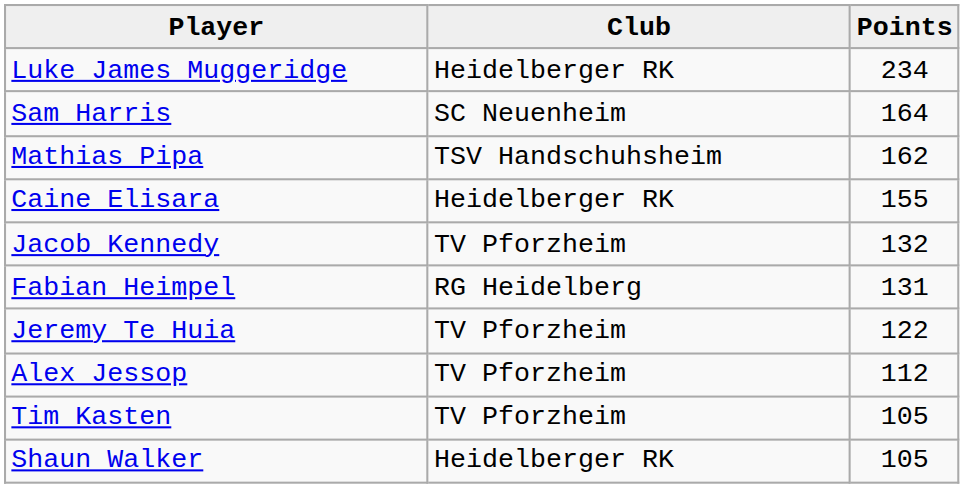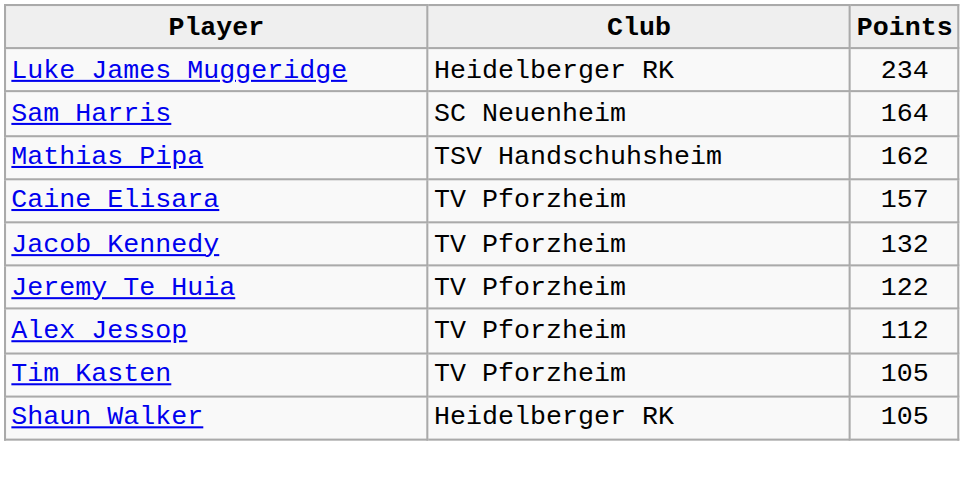 <table class="wikitable" style="text-align: center;">
 <tr>
 <th style="background:#efefef; width:200px;">Player</th>
 <th style="background:#efefef; width:200px;">Club</th>
 <th style="background:#efefef; width:20px;">Points</th>
 </tr>
 <tr align=left>
 <td> <a href='#'>Luke James Muggeridge</a></td>
 <td>Heidelberger RK</td>
 <td align=center>234</td>
 </tr>
 <tr align=left>
 <td> <a href='#'>Sam Harris</a></td>
 <td>SC Neuenheim</td>
 <td align=center>164</td>
 </tr>
 <tr align=left>
 <td> <a href='#'>Mathias Pipa</a></td>
 <td>TSV Handschuhsheim</td>
 <td align=center>162</td>
 </tr>
 <tr align=left>
 <td> <a href='#'>Caine Elisara</a></td>
-<td>Heidelberger RK</td>
-<td align=center>155</td>
+<td>TV Pforzheim</td>
+<td align=center>157</td>
 </tr>
 <tr align=left>
 <td> <a href='#'>Jacob Kennedy</a></td>
 <td>TV Pforzheim</td>
 <td align=center>132</td>
-</tr>
-<tr align=left>
-<td> <a href='#'>Fabian Heimpel</a></td>
-<td>RG Heidelberg</td>
-<td align=center>131</td>
 </tr>
 <tr align=left>
 <td> <a href='#'>Jeremy Te Huia</a></td>
 <td>TV Pforzheim</td>
 <td align=center>122</td>
 </tr>
 <tr align=left>
 <td> <a href='#'>Alex Jessop</a></td>
 <td>TV Pforzheim</td>
 <td align=center>112</td>
 </tr>
 <tr align=left>
 <td> <a href='#'>Tim Kasten</a></td>
 <td>TV Pforzheim</td>
 <td align=center>105</td>
 </tr>
 <tr align=left>
 <td> <a href='#'>Shaun Walker</a></td>
 <td>Heidelberger RK</td>
 <td align=center>105</td>
 </tr>
 </table>
